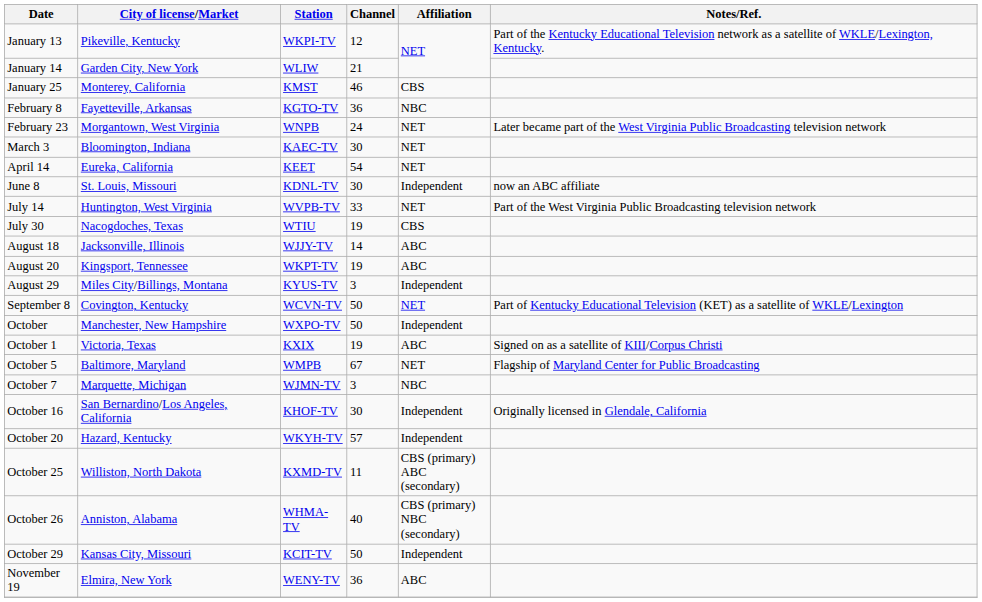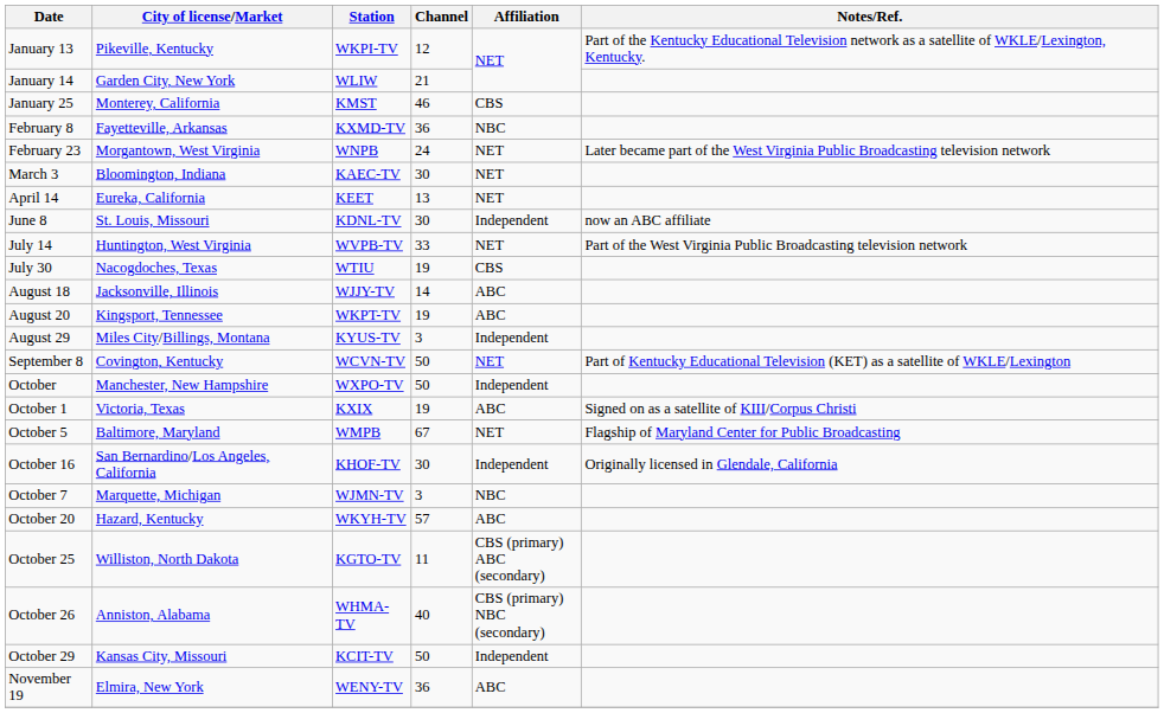 <table class="wikitable sortable">
 <tr>
 <th>Date</th>
 <th><a href='#'>City of license</a>/<a href='#'>Market</a></th>
 <th><a href='#'>Station</a></th>
 <th>Channel</th>
 <th>Affiliation</th>
 <th>Notes/Ref.</th>
 </tr>
 <tr>
 <td>January 13</td>
 <td><a href='#'>Pikeville, Kentucky</a></td>
 <td><a href='#'>WKPI-TV</a></td>
 <td>12</td>
 <td rowspan=2><a href='#'>NET</a></td>
 <td>Part of the <a href='#'>Kentucky Educational Television</a> network as a satellite of <a href='#'>WKLE</a>/<a href='#'>Lexington, Kentucky</a>.</td>
 </tr>
 <tr>
 <td>January 14</td>
 <td><a href='#'>Garden City, New York</a> <br> </td>
 <td><a href='#'>WLIW</a></td>
 <td>21</td>
 <td></td>
 </tr>
 <tr>
 <td>January 25</td>
 <td><a href='#'>Monterey, California</a></td>
 <td><a href='#'>KMST</a></td>
 <td>46</td>
 <td>CBS</td>
 <td></td>
 </tr>
 <tr>
 <td>February 8</td>
 <td><a href='#'>Fayetteville, Arkansas</a></td>
-<td><a href='#'>KGTO-TV</a></td>
+<td><a href='#'>KXMD-TV</a></td>
 <td>36</td>
 <td>NBC</td>
 <td></td>
 </tr>
 <tr>
 <td>February 23</td>
 <td><a href='#'>Morgantown, West Virginia</a></td>
 <td><a href='#'>WNPB</a></td>
 <td>24</td>
 <td>NET</td>
 <td>Later became part of the <a href='#'>West Virginia Public Broadcasting</a> television network</td>
 </tr>
 <tr>
 <td>March 3</td>
 <td><a href='#'>Bloomington, Indiana</a></td>
 <td><a href='#'>KAEC-TV</a></td>
 <td>30</td>
 <td>NET</td>
 <td></td>
 </tr>
 <tr>
 <td>April 14</td>
 <td><a href='#'>Eureka, California</a></td>
 <td><a href='#'>KEET</a></td>
-<td>54</td>
+<td>13</td>
 <td>NET</td>
 <td></td>
 </tr>
 <tr>
 <td>June 8</td>
 <td><a href='#'>St. Louis, Missouri</a></td>
 <td><a href='#'>KDNL-TV</a></td>
 <td>30</td>
 <td>Independent</td>
 <td>now an ABC affiliate</td>
 </tr>
 <tr>
 <td>July 14</td>
 <td><a href='#'>Huntington, West Virginia</a></td>
 <td><a href='#'>WVPB-TV</a></td>
 <td>33</td>
 <td>NET</td>
 <td>Part of the West Virginia Public Broadcasting television network</td>
 </tr>
 <tr>
 <td>July 30</td>
 <td><a href='#'>Nacogdoches, Texas</a></td>
 <td><a href='#'>WTIU</a></td>
 <td>19</td>
 <td>CBS</td>
 <td></td>
 </tr>
 <tr>
 <td>August 18</td>
 <td><a href='#'>Jacksonville, Illinois</a> <br> </td>
 <td><a href='#'>WJJY-TV</a></td>
 <td>14</td>
 <td>ABC</td>
 <td></td>
 </tr>
 <tr>
 <td>August 20</td>
 <td><a href='#'>Kingsport, Tennessee</a> <br> </td>
 <td><a href='#'>WKPT-TV</a></td>
 <td>19</td>
 <td>ABC</td>
 <td></td>
 </tr>
 <tr>
 <td>August 29</td>
 <td><a href='#'>Miles City</a>/<a href='#'>Billings, Montana</a></td>
 <td><a href='#'>KYUS-TV</a></td>
 <td>3</td>
 <td>Independent</td>
 <td></td>
 </tr>
 <tr>
 <td>September 8</td>
 <td><a href='#'>Covington, Kentucky</a> <br> </td>
 <td><a href='#'>WCVN-TV</a></td>
 <td>50</td>
 <td><a href='#'>NET</a></td>
 <td>Part of <a href='#'>Kentucky Educational Television</a> (KET) as a satellite of <a href='#'>WKLE</a>/<a href='#'>Lexington</a></td>
 </tr>
 <tr>
 <td>October</td>
 <td><a href='#'>Manchester, New Hampshire</a></td>
 <td><a href='#'>WXPO-TV</a></td>
 <td>50</td>
 <td>Independent</td>
 <td></td>
 </tr>
 <tr>
 <td>October 1</td>
 <td><a href='#'>Victoria, Texas</a></td>
 <td><a href='#'>KXIX</a></td>
 <td>19</td>
 <td>ABC</td>
 <td>Signed on as a satellite of <a href='#'>KIII</a>/<a href='#'>Corpus Christi</a></td>
 </tr>
 <tr>
 <td>October 5</td>
 <td><a href='#'>Baltimore, Maryland</a></td>
 <td><a href='#'>WMPB</a></td>
 <td>67</td>
 <td>NET</td>
 <td>Flagship of <a href='#'>Maryland Center for Public Broadcasting</a></td>
 </tr>
 <tr>
+<td>October 16</td>
+<td><a href='#'>San Bernardino</a>/<a href='#'>Los Angeles, California</a></td>
+<td><a href='#'>KHOF-TV</a></td>
+<td>30</td>
+<td>Independent</td>
+<td>Originally licensed in <a href='#'>Glendale, California</a></td>
+</tr>
+<tr>
 <td>October 7</td>
 <td><a href='#'>Marquette, Michigan</a></td>
 <td><a href='#'>WJMN-TV</a></td>
 <td>3</td>
 <td>NBC</td>
 <td></td>
 </tr>
 <tr>
-<td>October 16</td>
-<td><a href='#'>San Bernardino</a>/<a href='#'>Los Angeles, California</a></td>
-<td><a href='#'>KHOF-TV</a></td>
-<td>30</td>
-<td>Independent</td>
-<td>Originally licensed in <a href='#'>Glendale, California</a></td>
-</tr>
-<tr>
 <td>October 20</td>
 <td><a href='#'>Hazard, Kentucky</a></td>
 <td><a href='#'>WKYH-TV</a></td>
 <td>57</td>
-<td>Independent</td>
+<td>ABC</td>
 <td></td>
 </tr>
 <tr>
 <td>October 25</td>
 <td><a href='#'>Williston, North Dakota</a></td>
-<td><a href='#'>KXMD-TV</a></td>
+<td><a href='#'>KGTO-TV</a></td>
 <td>11</td>
 <td>CBS (primary) <br> ABC (secondary)</td>
 <td></td>
 </tr>
 <tr>
 <td>October 26</td>
 <td><a href='#'>Anniston, Alabama</a></td>
 <td><a href='#'>WHMA-TV</a></td>
 <td>40</td>
 <td>CBS (primary) <br> NBC (secondary)</td>
 <td></td>
 </tr>
 <tr>
 <td>October 29</td>
 <td><a href='#'>Kansas City, Missouri</a></td>
 <td><a href='#'>KCIT-TV</a></td>
 <td>50</td>
 <td>Independent</td>
 <td></td>
 </tr>
 <tr>
 <td>November 19</td>
 <td><a href='#'>Elmira, New York</a></td>
 <td><a href='#'>WENY-TV</a></td>
 <td>36</td>
 <td>ABC</td>
 <td></td>
 </tr>
 <tr>
 </tr>
 </table>
